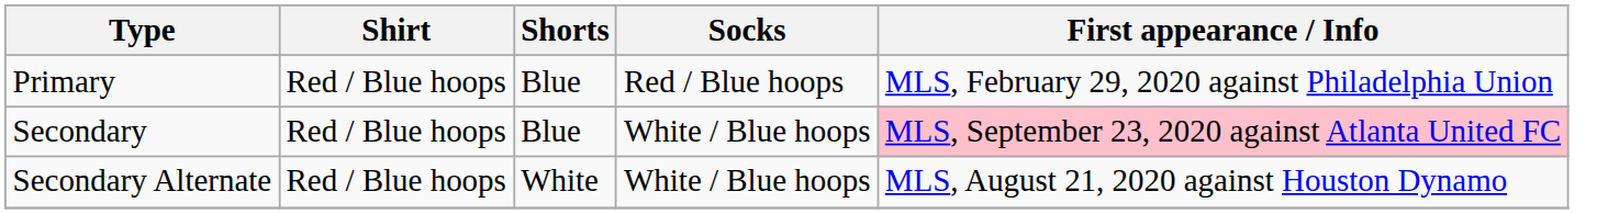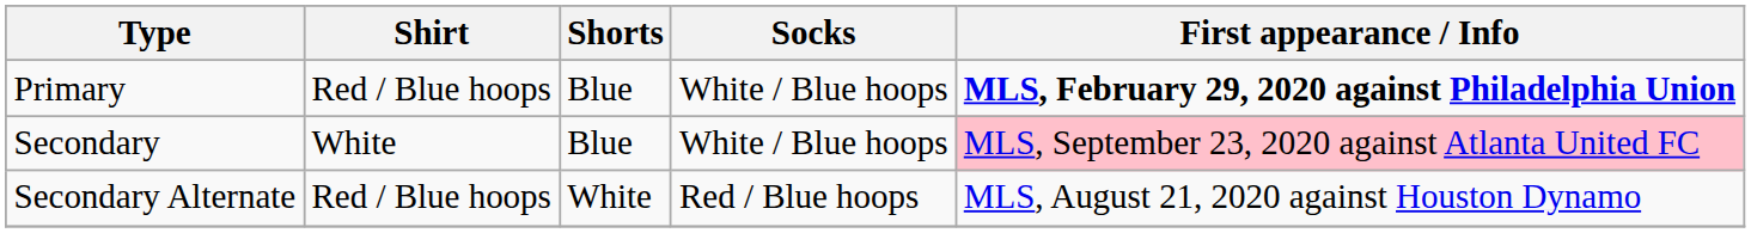 <table class="wikitable">
 <tr>
 <th>Type</th>
 <th>Shirt</th>
 <th>Shorts</th>
 <th>Socks</th>
 <th>First appearance / Info</th>
 </tr>
 <tr>
 <td>Primary</td>
 <td>Red / Blue hoops</td>
 <td>Blue</td>
-<td>Red / Blue hoops</td>
-<td><a href='#'>MLS</a>, February 29, 2020 against <a href='#'>Philadelphia Union</a></td>
+<td>White / Blue hoops</td>
+<td><strong><a href='#'>MLS</a>, February 29, 2020 against <a href='#'>Philadelphia Union</a></strong></td>
 </tr>
 <tr>
 <td>Secondary</td>
-<td>Red / Blue hoops</td>
+<td>White</td>
 <td>Blue</td>
 <td>White / Blue hoops</td>
 <td style="background: pink;"><a href='#'>MLS</a>, September 23, 2020 against <a href='#'>Atlanta United FC</a></td>
 </tr>
 <tr>
 <td>Secondary Alternate</td>
 <td>Red / Blue hoops</td>
 <td>White</td>
-<td>White / Blue hoops</td>
+<td>Red / Blue hoops</td>
 <td><a href='#'>MLS</a>, August 21, 2020 against <a href='#'>Houston Dynamo</a></td>
 </tr>
 <tr>
 </tr>
 </table>
